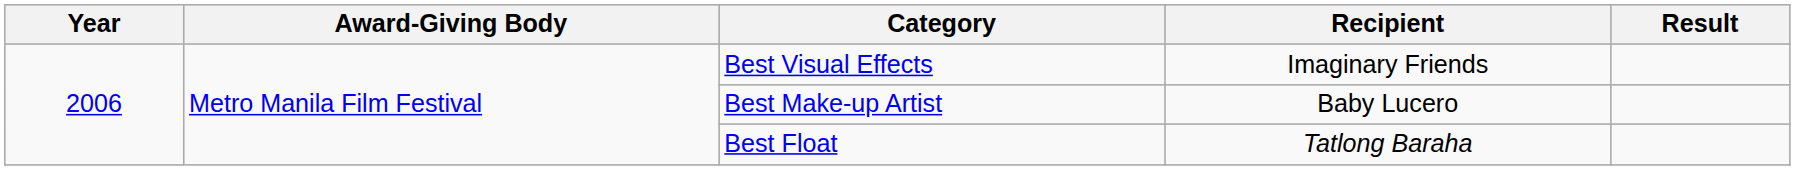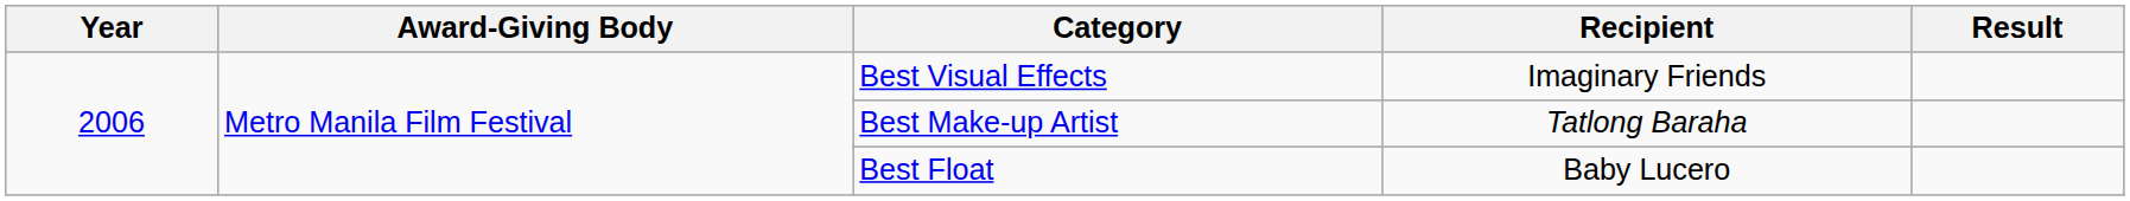 <table | width="90%" class="wikitable sortable">
 <tr>
 <th width="10%">Year</th>
 <th width="30%">Award-Giving Body</th>
 <th width="25%">Category</th>
 <th width="25%">Recipient</th>
 <th width="10%">Result</th>
 </tr>
 <tr>
 <td rowspan="3" align="center"><a href='#'>2006</a></td>
 <td rowspan="3" align="left"><a href='#'>Metro Manila Film Festival</a></td>
 <td align="left"><a href='#'>Best Visual Effects</a></td>
 <td align="center">Imaginary Friends</td>
 <td></td>
 </tr>
 <tr>
 <td align="left"><a href='#'>Best Make-up Artist</a></td>
-<td align="center">Baby Lucero</td>
+<td align="center"><em>Tatlong Baraha</em></td>
 <td></td>
 </tr>
 <tr>
 <td align="left"><a href='#'>Best Float</a></td>
-<td align="center"><em>Tatlong Baraha</em></td>
+<td align="center">Baby Lucero</td>
 <td></td>
 </tr>
 </table>
